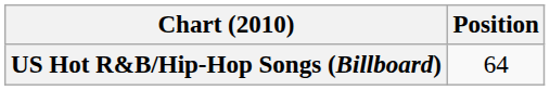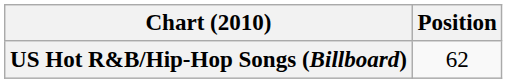 <table class="wikitable plainrowheaders" style="text-align:center">
 <tr>
 <th scope="col">Chart (2010)</th>
 <th scope="col">Position</th>
 </tr>
 <tr>
 <th scope="row">US Hot R&B/Hip-Hop Songs (<em>Billboard</em>)</th>
-<td>64</td>
+<td>62</td>
 </tr>
 </table>
